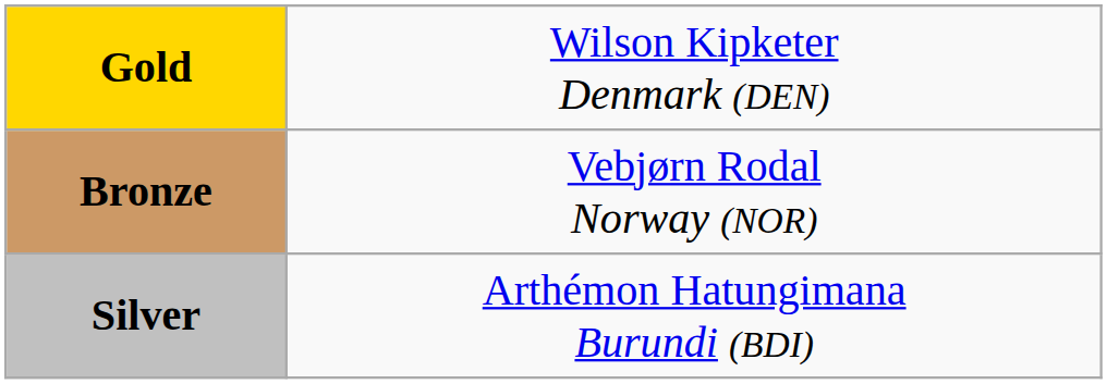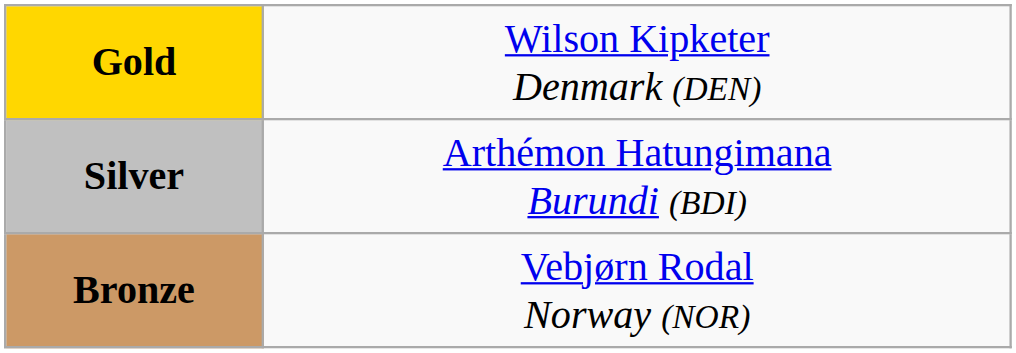 <table class="wikitable" style=" text-align:center; font-size:110%;" width="35%">
 <tr>
 <td bgcolor="gold"><strong>Gold</strong></td>
 <td> <a href='#'>Wilson Kipketer</a><br><em>Denmark <small>(DEN)</small></em></td>
 </tr>
 <tr>
+<td bgcolor="silver"><strong>Silver</strong></td>
+<td> <a href='#'>Arthémon Hatungimana</a><br><em><a href='#'>Burundi</a> <small>(BDI)</small></em></td>
+</tr>
+<tr>
 <td bgcolor="CC9966"><strong>Bronze</strong></td>
 <td> <a href='#'>Vebjørn Rodal</a><br><em>Norway <small>(NOR)</small></em></td>
 </tr>
-<tr>
-<td bgcolor="silver"><strong>Silver</strong></td>
-<td> <a href='#'>Arthémon Hatungimana</a><br><em><a href='#'>Burundi</a> <small>(BDI)</small></em></td>
-</tr>
 </table>
